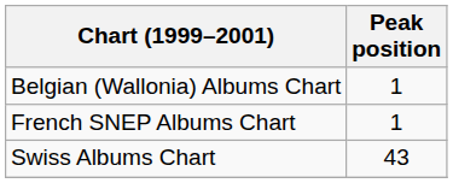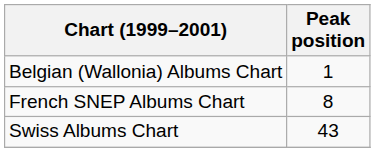 <table class="wikitable sortable">
 <tr>
 <th>Chart (1999–2001)</th>
 <th>Peak<br>position</th>
 </tr>
 <tr>
 <td>Belgian (Wallonia) Albums Chart</td>
 <td align="center">1</td>
 </tr>
 <tr>
 <td>French SNEP Albums Chart</td>
-<td align="center">1</td>
+<td align="center">8</td>
 </tr>
 <tr>
 <td>Swiss Albums Chart</td>
 <td align="center">43</td>
 </tr>
 <tr>
 </tr>
 </table>
